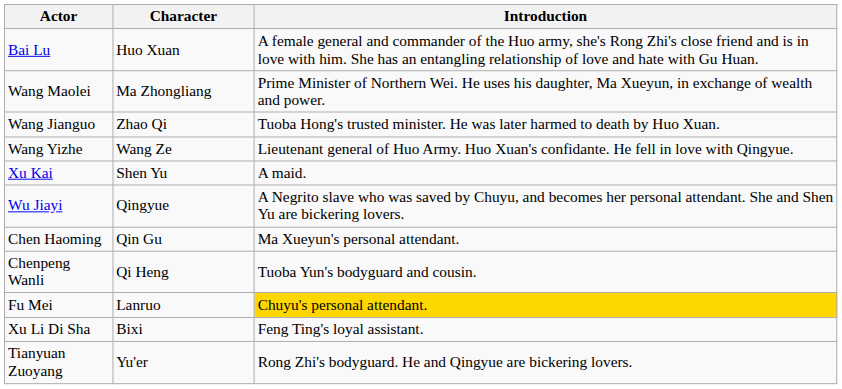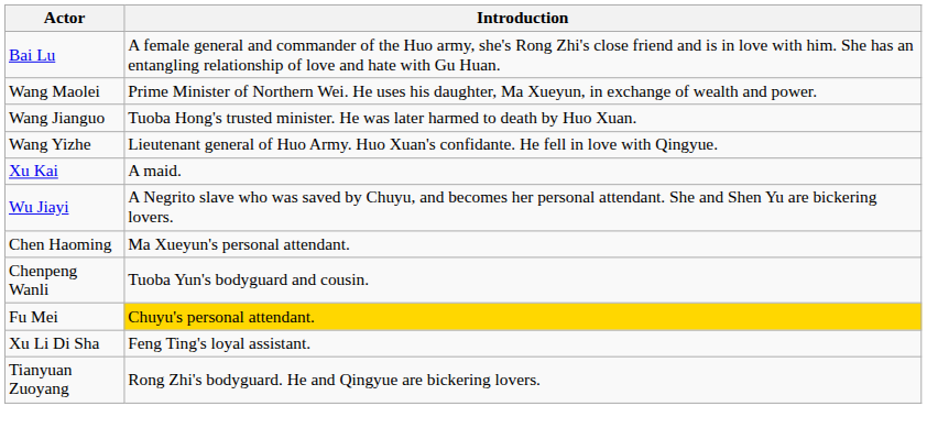 <table class="wikitable">
 <tr>
 <th style="width:13%">Actor</th>
-<th style="width:17%">Character</th>
 <th>Introduction</th>
 </tr>
 <tr>
 <td><a href='#'>Bai Lu</a></td>
-<td>Huo Xuan</td>
 <td>A female general and commander of the Huo army, she's Rong Zhi's close friend and is in love with him. She has an entangling relationship of love and hate with Gu Huan.</td>
 </tr>
 <tr>
 <td>Wang Maolei</td>
-<td>Ma Zhongliang</td>
 <td>Prime Minister of Northern Wei. He uses his daughter, Ma Xueyun, in exchange of wealth and power.</td>
 </tr>
 <tr>
 <td>Wang Jianguo</td>
-<td>Zhao Qi</td>
 <td>Tuoba Hong's trusted minister. He was later harmed to death by Huo Xuan.</td>
 </tr>
 <tr>
 <td>Wang Yizhe</td>
-<td>Wang Ze</td>
 <td>Lieutenant general of Huo Army. Huo Xuan's confidante. He fell in love with Qingyue.</td>
 </tr>
 <tr>
 <td><a href='#'>Xu Kai</a></td>
-<td>Shen Yu</td>
 <td>A maid.</td>
 </tr>
 <tr>
 <td><a href='#'>Wu Jiayi</a></td>
-<td>Qingyue</td>
 <td>A Negrito slave who was saved by Chuyu, and becomes her personal attendant. She and Shen Yu are bickering lovers.</td>
 </tr>
 <tr>
 <td>Chen Haoming</td>
-<td>Qin Gu</td>
 <td>Ma Xueyun's personal attendant.</td>
 </tr>
 <tr>
 <td>Chenpeng Wanli</td>
-<td>Qi Heng</td>
 <td>Tuoba Yun's bodyguard and cousin.</td>
 </tr>
 <tr>
 <td>Fu Mei</td>
-<td>Lanruo</td>
 <td style="background: gold;">Chuyu's personal attendant.</td>
 </tr>
 <tr>
 <td>Xu Li Di Sha</td>
-<td>Bixi</td>
 <td>Feng Ting's loyal assistant.</td>
 </tr>
 <tr>
 <td>Tianyuan Zuoyang</td>
-<td>Yu'er</td>
 <td>Rong Zhi's bodyguard. He and Qingyue are bickering lovers.</td>
 </tr>
 </table>
